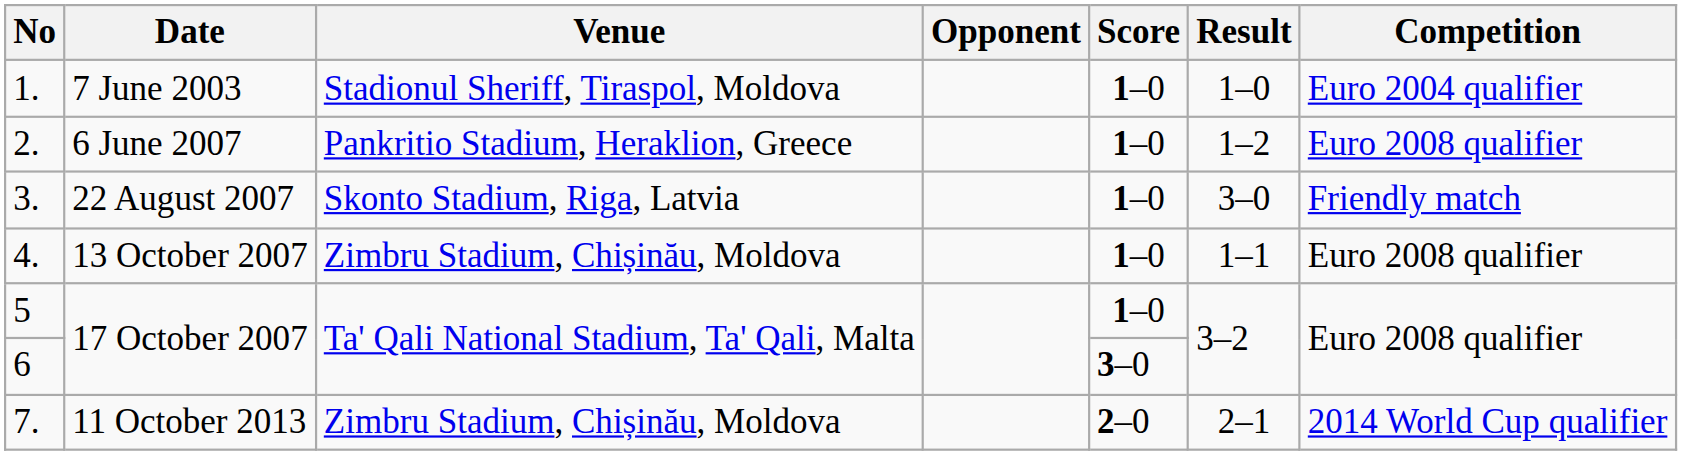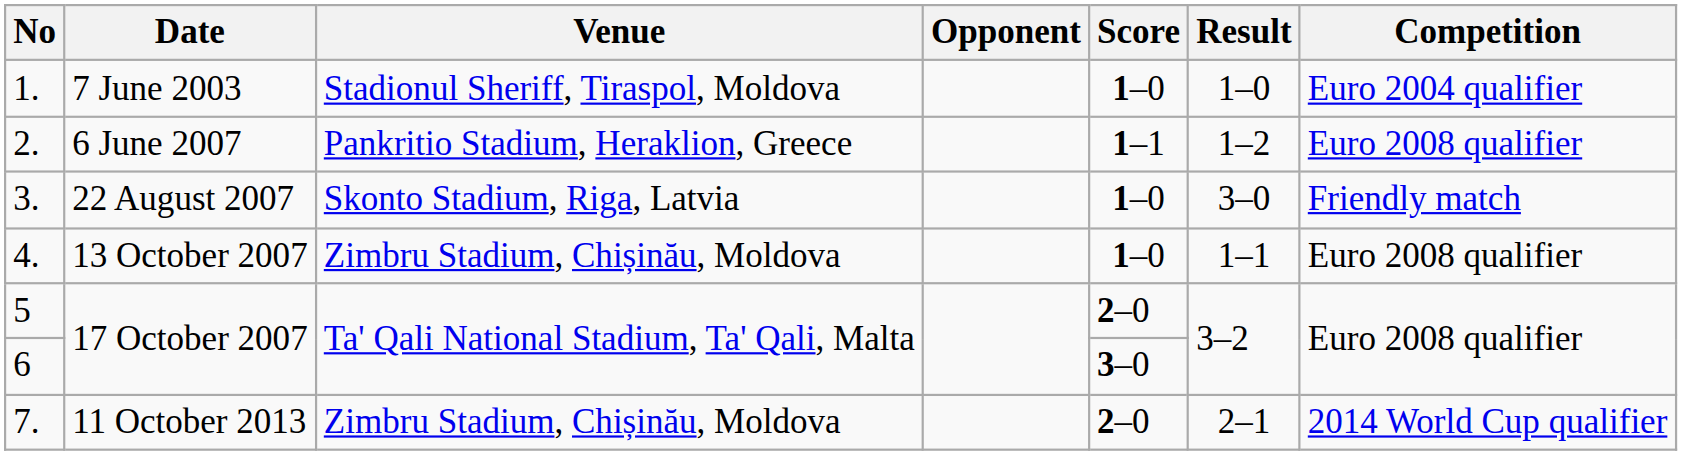 <table class="wikitable" style="font-size:100%;">
 <tr>
 <th>No</th>
 <th>Date</th>
 <th>Venue</th>
 <th>Opponent</th>
 <th>Score</th>
 <th>Result</th>
 <th>Competition</th>
 </tr>
 <tr>
 <td>1.</td>
 <td>7 June 2003</td>
 <td><a href='#'> Stadionul Sheriff</a>, <a href='#'>Tiraspol</a>, Moldova</td>
 <td></td>
 <td align=center><strong>1</strong>–0</td>
 <td align=center>1–0</td>
 <td><a href='#'> Euro 2004 qualifier</a></td>
 </tr>
 <tr>
 <td>2.</td>
 <td>6 June 2007</td>
 <td><a href='#'>Pankritio Stadium</a>, <a href='#'>Heraklion</a>, Greece</td>
 <td></td>
-<td align=center><strong>1</strong>–0</td>
+<td align=center><strong>1</strong>–1</td>
 <td align=center>1–2</td>
 <td><a href='#'> Euro 2008 qualifier</a></td>
 </tr>
 <tr>
 <td>3.</td>
 <td>22 August 2007</td>
 <td><a href='#'>Skonto Stadium</a>, <a href='#'>Riga</a>, Latvia</td>
 <td></td>
 <td align=center><strong>1</strong>–0</td>
 <td align=center>3–0</td>
 <td><a href='#'> Friendly match</a></td>
 </tr>
 <tr>
 <td>4.</td>
 <td>13 October 2007</td>
 <td><a href='#'>Zimbru Stadium</a>, <a href='#'>Chișinău</a>, Moldova</td>
 <td></td>
 <td align=center><strong>1</strong>–0</td>
 <td align=center>1–1</td>
 <td>Euro 2008 qualifier</td>
 </tr>
 <tr>
 <td>5</td>
 <td rowspan="2">17 October 2007</td>
 <td rowspan="2"><a href='#'>Ta' Qali National Stadium</a>, <a href='#'>Ta' Qali</a>, Malta</td>
 <td rowspan="2"></td>
-<td align=center><strong>1</strong>–0</td>
+<td><strong>2</strong>–0</td>
 <td rowspan="2">3–2</td>
 <td rowspan="2">Euro 2008 qualifier</td>
 </tr>
 <tr>
 <td>6</td>
 <td><strong>3</strong>–0</td>
 </tr>
 <tr>
 <td>7.</td>
 <td>11 October 2013</td>
 <td><a href='#'>Zimbru Stadium</a>, <a href='#'>Chișinău</a>, Moldova</td>
 <td></td>
 <td><strong>2</strong>–0</td>
 <td align=center>2–1</td>
 <td><a href='#'> 2014 World Cup qualifier</a></td>
 </tr>
 </table>
